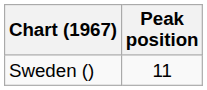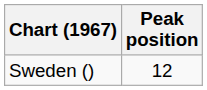 <table class="wikitable sortable">
 <tr>
 <th align="center">Chart (1967)</th>
 <th align="center">Peak<br>position</th>
 </tr>
 <tr>
 <td align="left">Sweden ()</td>
-<td align="center">11</td>
+<td align="center">12</td>
 </tr>
 </table>
